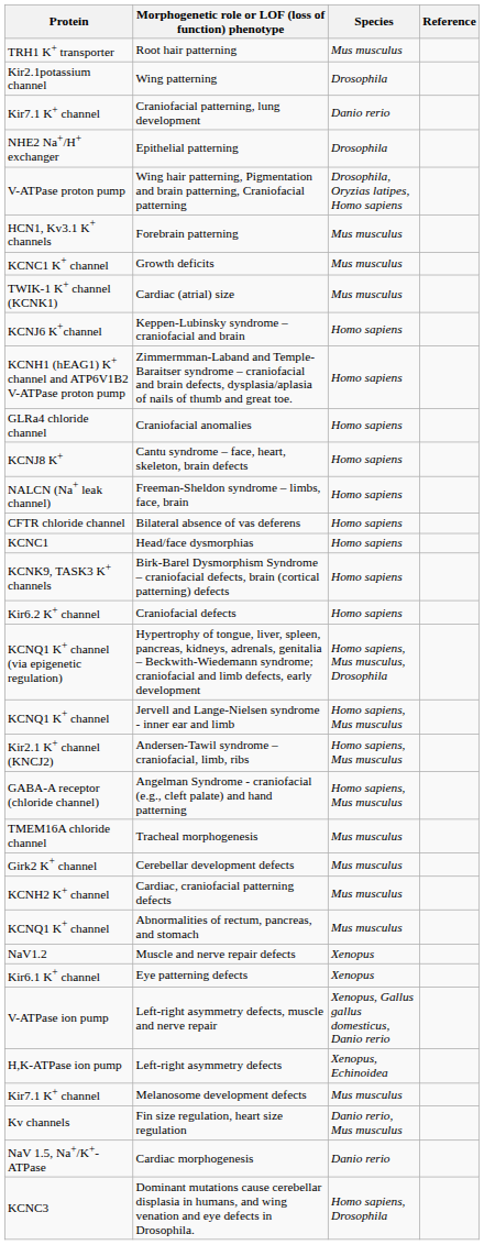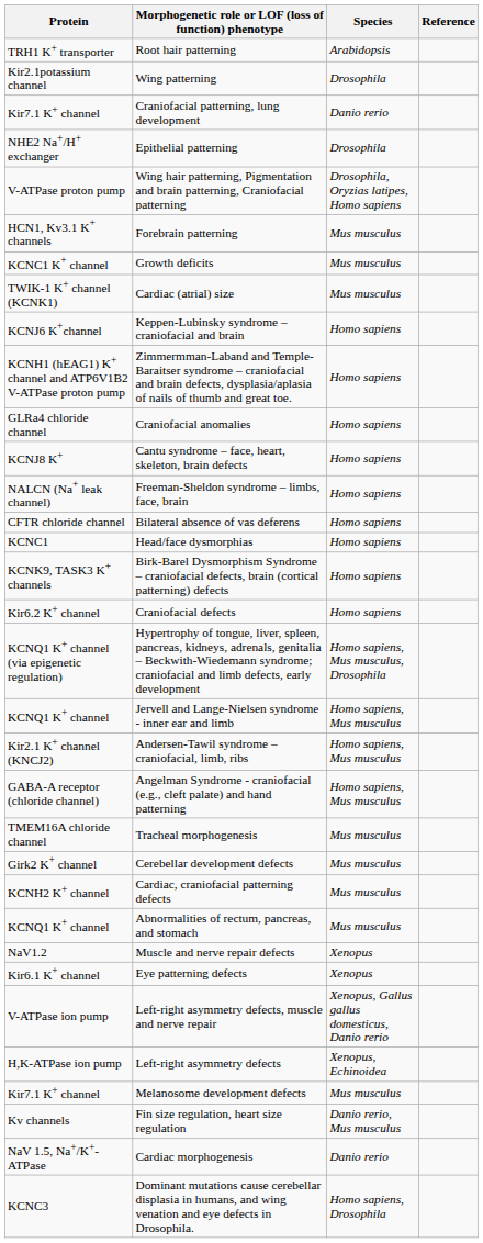 <table class="wikitable" |->
 <tr>
 <th>Protein</th>
 <th>Morphogenetic role or LOF (loss of function) phenotype</th>
 <th>Species</th>
 <th>Reference</th>
 </tr>
 <tr>
 <td>TRH1 K<sup>+</sup> transporter</td>
 <td>Root hair patterning</td>
-<td><em>Mus musculus</em></td>
+<td><em>Arabidopsis</em></td>
 <td></td>
 </tr>
 <tr>
 <td>Kir2.1potassium channel</td>
 <td>Wing patterning</td>
 <td><em>Drosophila</em></td>
 <td></td>
 </tr>
 <tr>
 <td>Kir7.1 K<sup>+</sup> channel</td>
 <td>Craniofacial patterning, lung development</td>
 <td><em>Danio rerio</em></td>
 <td></td>
 </tr>
 <tr>
 <td>NHE2 Na<sup>+</sup>/H<sup>+</sup> exchanger</td>
 <td>Epithelial patterning</td>
 <td><em>Drosophila</em></td>
 <td></td>
 </tr>
 <tr>
 <td>V-ATPase proton pump</td>
 <td>Wing hair patterning, Pigmentation and brain patterning, Craniofacial patterning</td>
 <td><em>Drosophila, Oryzias latipes, Homo sapiens</em></td>
 <td></td>
 </tr>
 <tr>
 <td>HCN1, Kv3.1 K<sup>+</sup> channels</td>
 <td>Forebrain patterning</td>
 <td><em>Mus musculus</em></td>
 <td></td>
 </tr>
 <tr>
 <td>KCNC1 K<sup>+</sup> channel</td>
 <td>Growth deficits</td>
 <td><em>Mus musculus</em></td>
 <td></td>
 </tr>
 <tr>
 <td>TWIK-1 K<sup>+</sup> channel (KCNK1)</td>
 <td>Cardiac (atrial) size</td>
 <td><em>Mus musculus</em></td>
 <td></td>
 </tr>
 <tr>
 <td>KCNJ6 K<sup>+</sup>channel</td>
 <td>Keppen-Lubinsky syndrome – craniofacial and brain</td>
 <td><em>Homo sapiens</em></td>
 <td></td>
 </tr>
 <tr>
 <td>KCNH1 (hEAG1) K<sup>+</sup> channel and ATP6V1B2 V-ATPase proton pump</td>
 <td>Zimmermman-Laband and Temple-Baraitser syndrome – craniofacial and brain defects, dysplasia/aplasia of nails of thumb and great toe.</td>
 <td><em>Homo sapiens</em></td>
 <td></td>
 </tr>
 <tr>
 <td>GLRa4 chloride channel</td>
 <td>Craniofacial anomalies</td>
 <td><em>Homo sapiens</em></td>
 <td></td>
 </tr>
 <tr>
 <td>KCNJ8 K<sup>+</sup></td>
 <td>Cantu syndrome – face, heart, skeleton, brain defects</td>
 <td><em>Homo sapiens</em></td>
 <td></td>
 </tr>
 <tr>
 <td>NALCN (Na<sup>+</sup> leak channel)</td>
 <td>Freeman-Sheldon syndrome – limbs, face, brain</td>
 <td><em>Homo sapiens</em></td>
 <td></td>
 </tr>
 <tr>
 <td>CFTR chloride channel</td>
 <td>Bilateral absence of vas deferens</td>
 <td><em>Homo sapiens</em></td>
 <td></td>
 </tr>
 <tr>
 <td>KCNC1</td>
 <td>Head/face dysmorphias</td>
 <td><em>Homo sapiens</em></td>
 <td></td>
 </tr>
 <tr>
 <td>KCNK9, TASK3 K<sup>+</sup> channels</td>
 <td>Birk-Barel Dysmorphism Syndrome – craniofacial defects, brain (cortical patterning) defects</td>
 <td><em>Homo sapiens</em></td>
 <td></td>
 </tr>
 <tr>
 <td>Kir6.2 K<sup>+</sup> channel</td>
 <td>Craniofacial defects</td>
 <td><em>Homo sapiens</em></td>
 <td></td>
 </tr>
 <tr>
 <td>KCNQ1 K<sup>+</sup> channel (via epigenetic regulation)</td>
 <td>Hypertrophy of tongue, liver, spleen, pancreas, kidneys, adrenals, genitalia – Beckwith-Wiedemann syndrome; craniofacial and limb defects, early development</td>
 <td><em>Homo sapiens, Mus musculus, Drosophila</em></td>
 <td></td>
 </tr>
 <tr>
 <td>KCNQ1 K<sup>+</sup> channel</td>
 <td>Jervell and Lange-Nielsen syndrome - inner ear and limb</td>
 <td><em>Homo sapiens, Mus musculus</em></td>
 <td></td>
 </tr>
 <tr>
 <td>Kir2.1 K<sup>+</sup> channel (KNCJ2)</td>
 <td>Andersen-Tawil syndrome – craniofacial, limb, ribs</td>
 <td><em>Homo sapiens, Mus musculus</em></td>
 <td></td>
 </tr>
 <tr>
 <td>GABA-A receptor (chloride channel)</td>
 <td>Angelman Syndrome - craniofacial (e.g., cleft palate) and hand patterning</td>
 <td><em>Homo sapiens, Mus musculus</em></td>
 <td></td>
 </tr>
 <tr>
 <td>TMEM16A chloride channel</td>
 <td>Tracheal morphogenesis</td>
 <td><em>Mus musculus</em></td>
 <td></td>
 </tr>
 <tr>
 <td>Girk2 K<sup>+</sup> channel</td>
 <td>Cerebellar development defects</td>
 <td><em>Mus musculus</em></td>
 <td></td>
 </tr>
 <tr>
 <td>KCNH2 K<sup>+</sup> channel</td>
 <td>Cardiac, craniofacial patterning defects</td>
 <td><em>Mus musculus</em></td>
 <td></td>
 </tr>
 <tr>
 <td>KCNQ1 K<sup>+</sup> channel</td>
 <td>Abnormalities of rectum, pancreas, and stomach</td>
 <td><em>Mus musculus</em></td>
 <td></td>
 </tr>
 <tr>
 <td>NaV1.2</td>
 <td>Muscle and nerve repair defects</td>
 <td><em>Xenopus</em></td>
 <td></td>
 </tr>
 <tr>
 <td>Kir6.1 K<sup>+</sup> channel</td>
 <td>Eye patterning defects</td>
 <td><em>Xenopus</em></td>
 <td></td>
 </tr>
 <tr>
 <td>V-ATPase ion pump</td>
 <td>Left-right asymmetry defects, muscle and nerve repair</td>
 <td><em>Xenopus, Gallus gallus domesticus, Danio rerio</em></td>
 <td></td>
 </tr>
 <tr>
 <td>H,K-ATPase ion pump</td>
 <td>Left-right asymmetry defects</td>
 <td><em>Xenopus, Echinoidea</em></td>
 <td></td>
 </tr>
 <tr>
 <td>Kir7.1 K<sup>+</sup> channel</td>
 <td>Melanosome development defects</td>
 <td><em>Mus musculus</em></td>
 <td></td>
 </tr>
 <tr>
 <td>Kv channels</td>
 <td>Fin size regulation, heart size regulation</td>
 <td><em>Danio rerio, Mus musculus</em></td>
 <td></td>
 </tr>
 <tr>
 <td>NaV 1.5, Na<sup>+</sup>/K<sup>+</sup>-ATPase</td>
 <td>Cardiac morphogenesis</td>
 <td><em>Danio rerio</em></td>
 <td></td>
 </tr>
 <tr>
 <td>KCNC3</td>
 <td>Dominant mutations cause cerebellar displasia in humans, and wing venation and eye defects in Drosophila.</td>
 <td><em>Homo sapiens, Drosophila</em></td>
 <td></td>
 </tr>
 </table>
